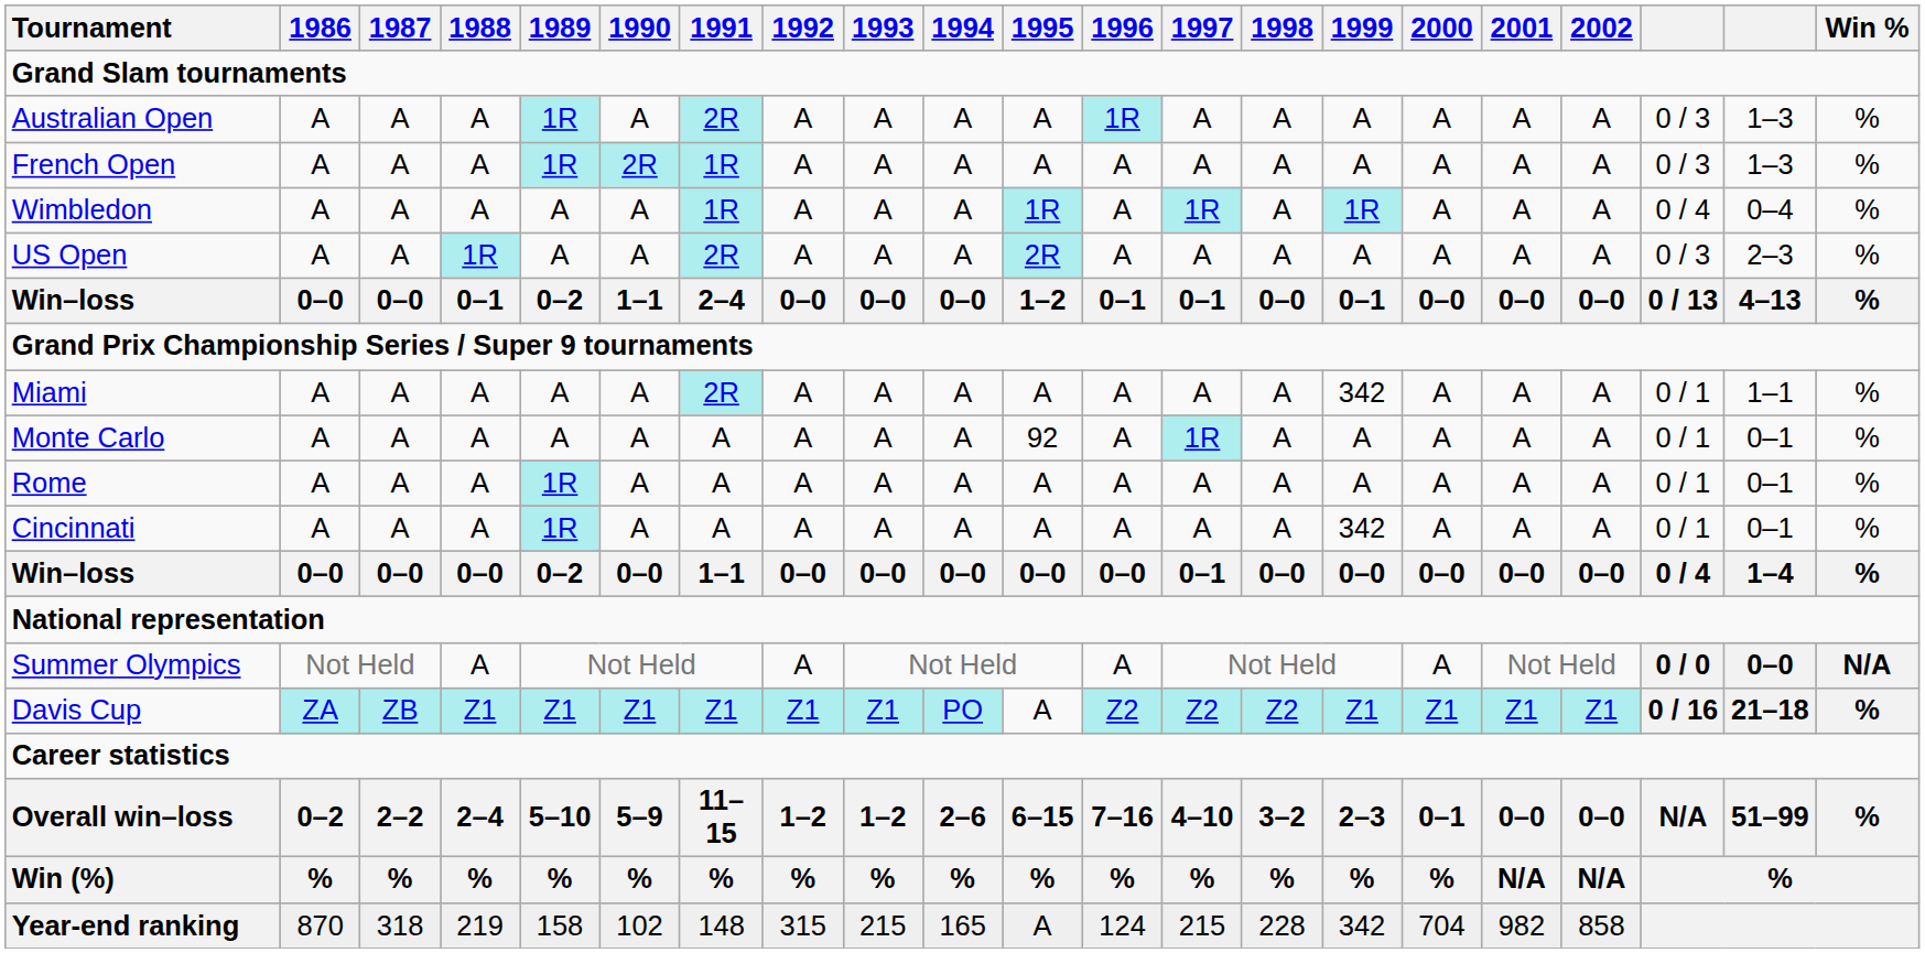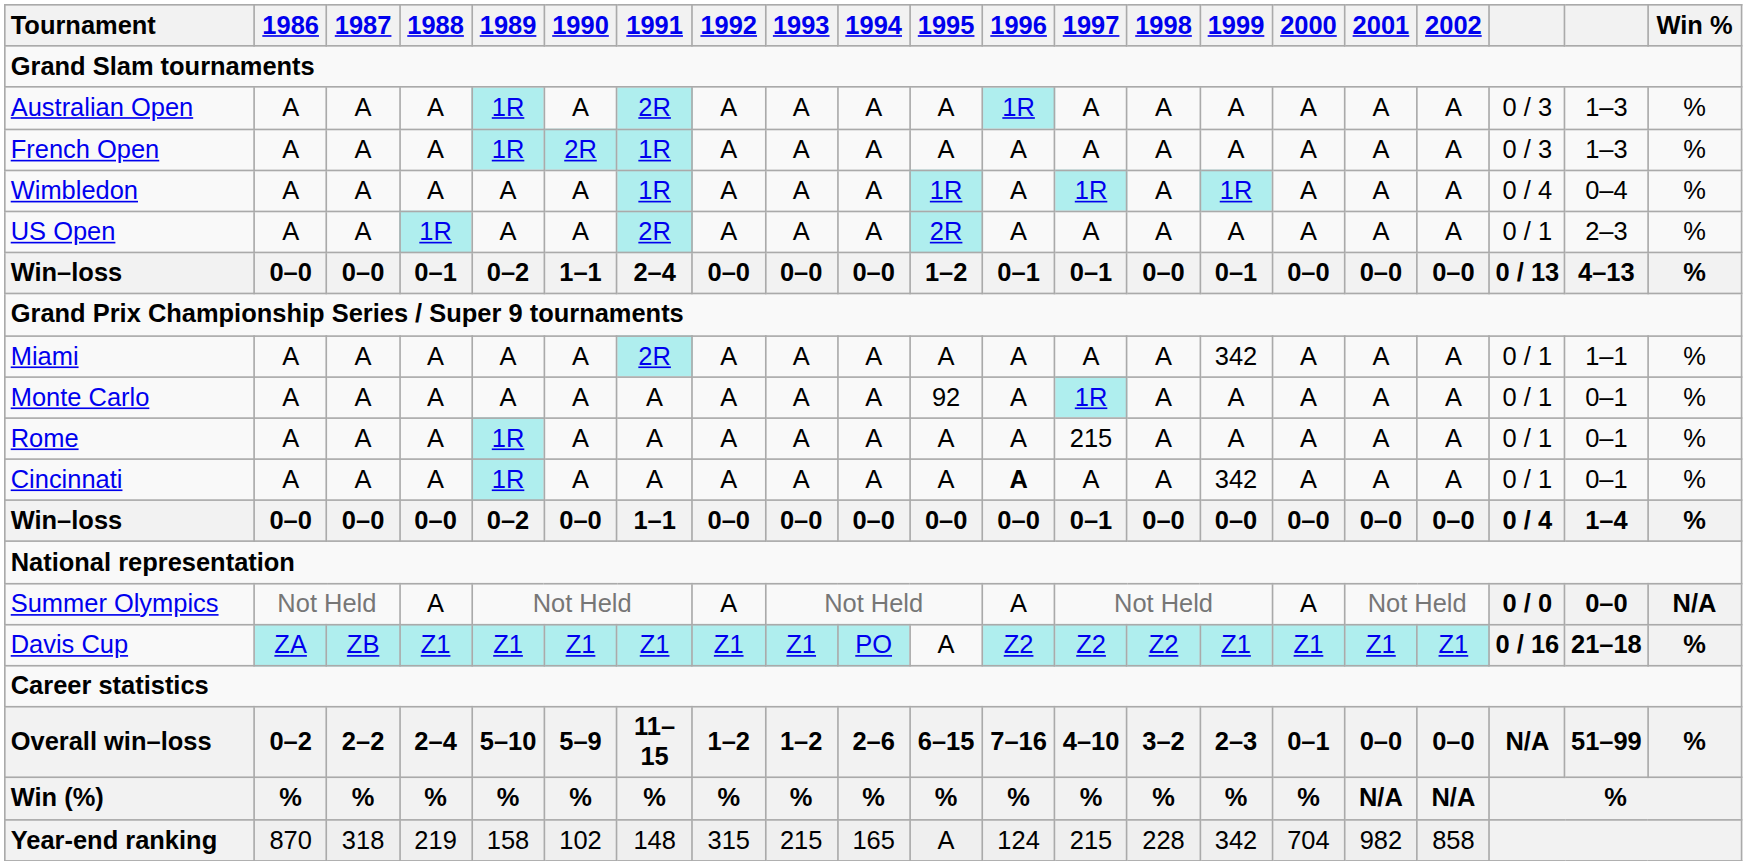 <table class=wikitable style=text-align:center;font-size:97%>
 <tr>
 <th width=145 style="text-align:left;">Tournament</th>
 <th width="37"><a href='#'>1986</a></th>
 <th width=37><a href='#'>1987</a></th>
 <th width=37><a href='#'>1988</a></th>
 <th width=37><a href='#'>1989</a></th>
 <th width=37><a href='#'>1990</a></th>
 <th width=39><a href='#'>1991</a></th>
 <th width=37><a href='#'>1992</a></th>
 <th width=37><a href='#'>1993</a></th>
 <th width=37><a href='#'>1994</a></th>
 <th width=37><a href='#'>1995</a></th>
 <th width=37><a href='#'>1996</a></th>
 <th width=37><a href='#'>1997</a></th>
 <th width=37><a href='#'>1998</a></th>
 <th width=37><a href='#'>1999</a></th>
 <th width=37><a href='#'>2000</a></th>
 <th width=37><a href='#'>2001</a></th>
 <th width=37><a href='#'>2002</a></th>
 <th></th>
 <th></th>
 <th width=50>Win %</th>
 </tr>
 <tr>
 <td colspan=21 align=left><strong>Grand Slam tournaments</strong></td>
 </tr>
 <tr>
 <td align=left><a href='#'>Australian Open</a></td>
 <td>A</td>
 <td>A</td>
 <td>A</td>
 <td bgcolor=afeeee><a href='#'>1R</a></td>
 <td>A</td>
 <td bgcolor=afeeee><a href='#'>2R</a></td>
 <td>A</td>
 <td>A</td>
 <td>A</td>
 <td>A</td>
 <td bgcolor=afeeee><a href='#'>1R</a></td>
 <td>A</td>
 <td>A</td>
 <td>A</td>
 <td>A</td>
 <td>A</td>
 <td>A</td>
 <td>0 / 3</td>
 <td>1–3</td>
 <td>%</td>
 </tr>
 <tr>
 <td align=left><a href='#'>French Open</a></td>
 <td>A</td>
 <td>A</td>
 <td>A</td>
 <td bgcolor=afeeee><a href='#'>1R</a></td>
 <td bgcolor=afeeee><a href='#'>2R</a></td>
 <td bgcolor=afeeee><a href='#'>1R</a></td>
 <td>A</td>
 <td>A</td>
 <td>A</td>
 <td>A</td>
 <td>A</td>
 <td>A</td>
 <td>A</td>
 <td>A</td>
 <td>A</td>
 <td>A</td>
 <td>A</td>
 <td>0 / 3</td>
 <td>1–3</td>
 <td>%</td>
 </tr>
 <tr>
 <td align=left><a href='#'>Wimbledon</a></td>
 <td>A</td>
 <td>A</td>
 <td>A</td>
 <td>A</td>
 <td>A</td>
 <td bgcolor=afeeee><a href='#'>1R</a></td>
 <td>A</td>
 <td>A</td>
 <td>A</td>
 <td bgcolor=afeeee><a href='#'>1R</a></td>
 <td>A</td>
 <td bgcolor=afeeee><a href='#'>1R</a></td>
 <td>A</td>
 <td bgcolor=afeeee><a href='#'>1R</a></td>
 <td>A</td>
 <td>A</td>
 <td>A</td>
 <td>0 / 4</td>
 <td>0–4</td>
 <td>%</td>
 </tr>
 <tr>
 <td align=left><a href='#'>US Open</a></td>
 <td>A</td>
 <td>A</td>
 <td bgcolor=afeeee><a href='#'>1R</a></td>
 <td>A</td>
 <td>A</td>
 <td bgcolor=afeeee><a href='#'>2R</a></td>
 <td>A</td>
 <td>A</td>
 <td>A</td>
 <td bgcolor=afeeee><a href='#'>2R</a></td>
 <td>A</td>
 <td>A</td>
 <td>A</td>
 <td>A</td>
 <td>A</td>
 <td>A</td>
 <td>A</td>
-<td>0 / 3</td>
+<td>0 / 1</td>
 <td>2–3</td>
 <td>%</td>
 </tr>
 <tr>
 <th style=text-align:left>Win–loss</th>
 <th>0–0</th>
 <th>0–0</th>
 <th>0–1</th>
 <th>0–2</th>
 <th>1–1</th>
 <th>2–4</th>
 <th>0–0</th>
 <th>0–0</th>
 <th>0–0</th>
 <th>1–2</th>
 <th>0–1</th>
 <th>0–1</th>
 <th>0–0</th>
 <th>0–1</th>
 <th>0–0</th>
 <th>0–0</th>
 <th>0–0</th>
 <th>0 / 13</th>
 <th>4–13</th>
 <th>%</th>
 </tr>
 <tr>
 <td colspan=21 align=left><strong>Grand Prix Championship Series / Super 9 tournaments</strong></td>
 </tr>
 <tr>
 <td align=left><a href='#'>Miami</a></td>
 <td>A</td>
 <td>A</td>
 <td>A</td>
 <td>A</td>
 <td>A</td>
 <td bgcolor=afeeee><a href='#'>2R</a></td>
 <td>A</td>
 <td>A</td>
 <td>A</td>
 <td>A</td>
 <td>A</td>
 <td>A</td>
 <td>A</td>
 <td>342</td>
 <td>A</td>
 <td>A</td>
 <td>A</td>
 <td>0 / 1</td>
 <td>1–1</td>
 <td>%</td>
 </tr>
 <tr>
 <td align=left><a href='#'>Monte Carlo</a></td>
 <td>A</td>
 <td>A</td>
 <td>A</td>
 <td>A</td>
 <td>A</td>
 <td>A</td>
 <td>A</td>
 <td>A</td>
 <td>A</td>
 <td>92</td>
 <td>A</td>
 <td bgcolor=afeeee><a href='#'>1R</a></td>
 <td>A</td>
 <td>A</td>
 <td>A</td>
 <td>A</td>
 <td>A</td>
 <td>0 / 1</td>
 <td>0–1</td>
 <td>%</td>
 </tr>
 <tr>
 <td align=left><a href='#'>Rome</a></td>
 <td>A</td>
 <td>A</td>
 <td>A</td>
 <td bgcolor=afeeee><a href='#'>1R</a></td>
 <td>A</td>
 <td>A</td>
 <td>A</td>
 <td>A</td>
 <td>A</td>
 <td>A</td>
 <td>A</td>
-<td>A</td>
+<td>215</td>
 <td>A</td>
 <td>A</td>
 <td>A</td>
 <td>A</td>
 <td>A</td>
 <td>0 / 1</td>
 <td>0–1</td>
 <td>%</td>
 </tr>
 <tr>
 <td align=left><a href='#'>Cincinnati</a></td>
 <td>A</td>
 <td>A</td>
 <td>A</td>
 <td bgcolor=afeeee><a href='#'>1R</a></td>
 <td>A</td>
 <td>A</td>
 <td>A</td>
 <td>A</td>
 <td>A</td>
 <td>A</td>
-<td>A</td>
+<td><strong>A</strong></td>
 <td>A</td>
 <td>A</td>
 <td>342</td>
 <td>A</td>
 <td>A</td>
 <td>A</td>
 <td>0 / 1</td>
 <td>0–1</td>
 <td>%</td>
 </tr>
 <tr>
 <th style=text-align:left>Win–loss</th>
 <th>0–0</th>
 <th>0–0</th>
 <th>0–0</th>
 <th>0–2</th>
 <th>0–0</th>
 <th>1–1</th>
 <th>0–0</th>
 <th>0–0</th>
 <th>0–0</th>
 <th>0–0</th>
 <th>0–0</th>
 <th>0–1</th>
 <th>0–0</th>
 <th>0–0</th>
 <th>0–0</th>
 <th>0–0</th>
 <th>0–0</th>
 <th>0 / 4</th>
 <th>1–4</th>
 <th>%</th>
 </tr>
 <tr>
 <td colspan="21" style="text-align:left;"><strong>National representation</strong></td>
 </tr>
 <tr>
 <td align=left><a href='#'>Summer Olympics</a></td>
 <td colspan=2 style=color:#767676>Not Held</td>
 <td>A</td>
 <td colspan=3 style=color:#767676>Not Held</td>
 <td>A</td>
 <td colspan=3 style=color:#767676>Not Held</td>
 <td>A</td>
 <td colspan=3 style=color:#767676>Not Held</td>
 <td>A</td>
 <td colspan=2 style=color:#767676>Not Held</td>
 <th>0 / 0</th>
 <th>0–0</th>
 <th>N/A</th>
 </tr>
 <tr>
 <td align=left><a href='#'>Davis Cup</a></td>
 <td bgcolor=afeeee><a href='#'>ZA</a></td>
 <td bgcolor=afeeee><a href='#'>ZB</a></td>
 <td bgcolor=afeeee><a href='#'>Z1</a></td>
 <td bgcolor=afeeee><a href='#'>Z1</a></td>
 <td bgcolor=afeeee><a href='#'>Z1</a></td>
 <td bgcolor=afeeee><a href='#'>Z1</a></td>
 <td bgcolor=afeeee><a href='#'>Z1</a></td>
 <td bgcolor=afeeee><a href='#'>Z1</a></td>
 <td bgcolor=afeeee><a href='#'>PO</a></td>
 <td>A</td>
 <td bgcolor=afeeee><a href='#'>Z2</a></td>
 <td bgcolor=afeeee><a href='#'>Z2</a></td>
 <td bgcolor=afeeee><a href='#'>Z2</a></td>
 <td bgcolor=afeeee><a href='#'>Z1</a></td>
 <td bgcolor=afeeee><a href='#'>Z1</a></td>
 <td bgcolor=afeeee><a href='#'>Z1</a></td>
 <td bgcolor=afeeee><a href='#'>Z1</a></td>
 <th>0 / 16</th>
 <th>21–18</th>
 <th>%</th>
 </tr>
 <tr>
 <td colspan="21" style="text-align:left;"><strong>Career statistics</strong></td>
 </tr>
 <tr>
 <th style=text-align:left>Overall win–loss</th>
 <th>0–2</th>
 <th>2–2</th>
 <th>2–4</th>
 <th>5–10</th>
 <th>5–9</th>
 <th>11–15</th>
 <th>1–2</th>
 <th>1–2</th>
 <th>2–6</th>
 <th>6–15</th>
 <th>7–16</th>
 <th>4–10</th>
 <th>3–2</th>
 <th>2–3</th>
 <th>0–1</th>
 <th>0–0</th>
 <th>0–0</th>
 <th>N/A</th>
 <th>51–99</th>
 <th>%</th>
 </tr>
 <tr>
 <th style=text-align:left>Win (%)</th>
 <th>%</th>
 <th>%</th>
 <th>%</th>
 <th>%</th>
 <th>%</th>
 <th>%</th>
 <th>%</th>
 <th>%</th>
 <th>%</th>
 <th>%</th>
 <th>%</th>
 <th>%</th>
 <th>%</th>
 <th>%</th>
 <th>%</th>
 <th>N/A</th>
 <th>N/A</th>
 <th colspan=3>%</th>
 </tr>
 <tr style="background:#efefef;">
 <th style=text-align:left>Year-end ranking</th>
 <td>870</td>
 <td>318</td>
 <td>219</td>
 <td>158</td>
 <td>102</td>
 <td>148</td>
 <td>315</td>
 <td>215</td>
 <td>165</td>
 <td>A</td>
 <td>124</td>
 <td>215</td>
 <td>228</td>
 <td>342</td>
 <td>704</td>
 <td>982</td>
 <td>858</td>
 <th colspan=3></th>
 </tr>
 </table>
